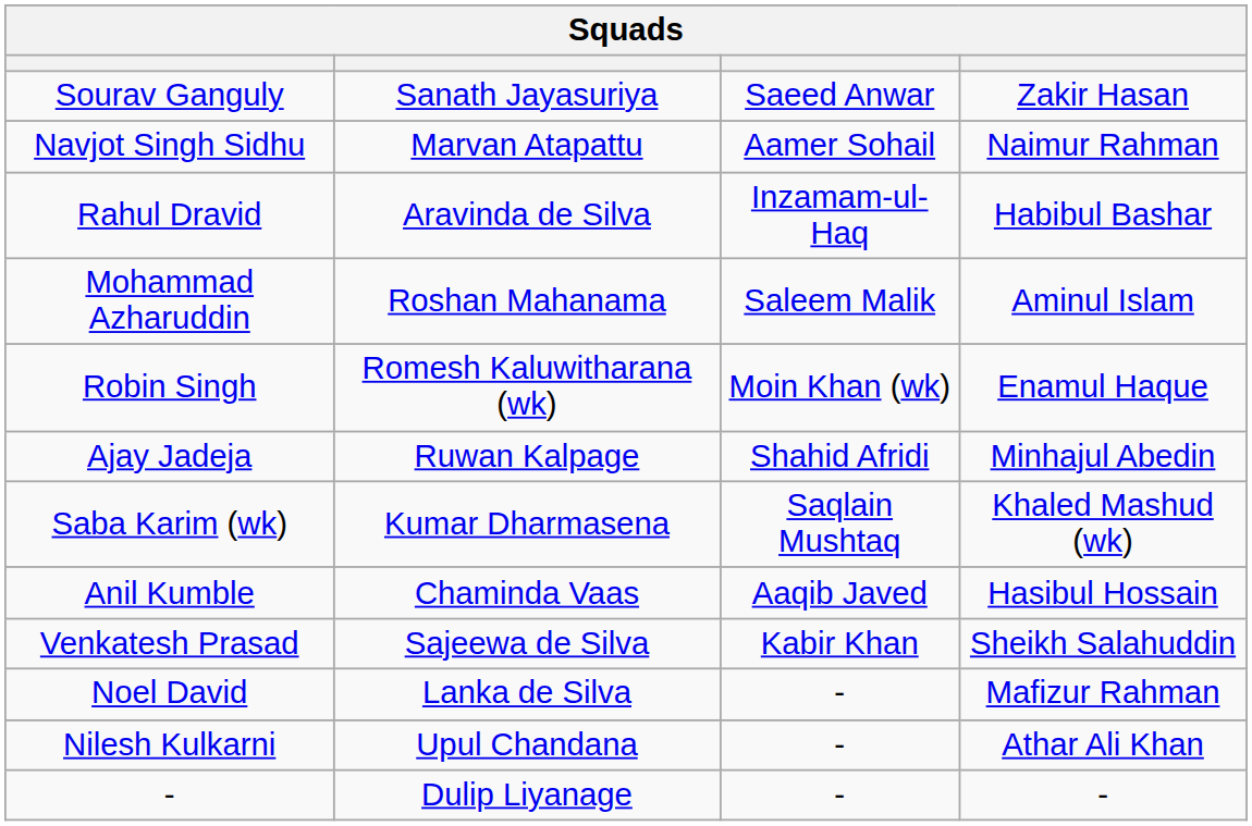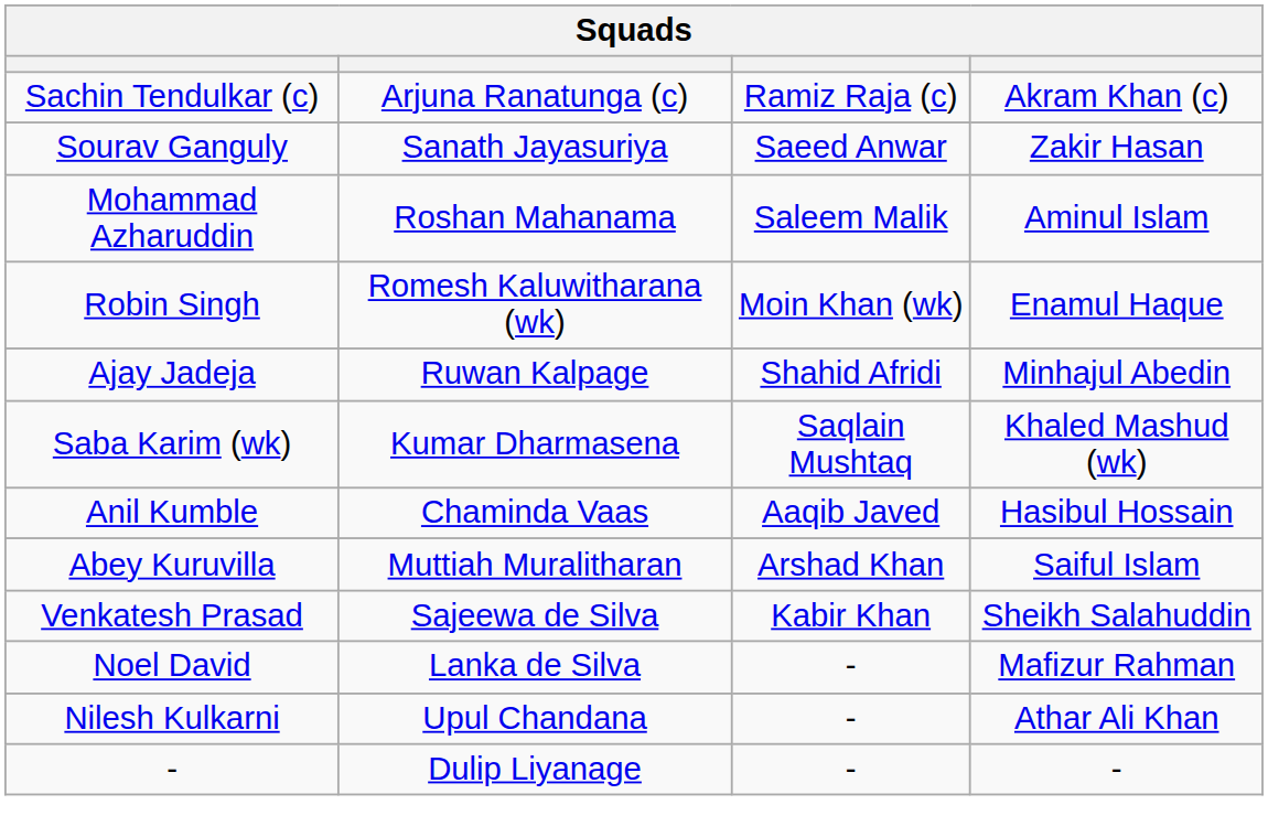 <table class="wikitable" style="text-align:center; width:auto; margin:auto">
 <tr>
 <th colspan=4>Squads</th>
 </tr>
 <tr>
 <th></th>
 <th></th>
 <th></th>
 <th></th>
 </tr>
 <tr>
+<td><a href='#'>Sachin Tendulkar</a> (<a href='#'>c</a>)</td>
+<td><a href='#'>Arjuna Ranatunga</a> (<a href='#'>c</a>)</td>
+<td><a href='#'>Ramiz Raja</a> (<a href='#'>c</a>)</td>
+<td><a href='#'>Akram Khan</a> (<a href='#'>c</a>)</td>
+</tr>
+<tr>
 <td><a href='#'>Sourav Ganguly</a></td>
 <td><a href='#'>Sanath Jayasuriya</a></td>
 <td><a href='#'>Saeed Anwar</a></td>
 <td><a href='#'>Zakir Hasan</a></td>
-</tr>
-<tr>
-<td><a href='#'>Navjot Singh Sidhu</a></td>
-<td><a href='#'>Marvan Atapattu</a></td>
-<td><a href='#'>Aamer Sohail</a></td>
-<td><a href='#'>Naimur Rahman</a></td>
-</tr>
-<tr>
-<td><a href='#'>Rahul Dravid</a></td>
-<td><a href='#'>Aravinda de Silva</a></td>
-<td><a href='#'>Inzamam-ul-Haq</a></td>
-<td><a href='#'>Habibul Bashar</a></td>
 </tr>
 <tr>
 <td><a href='#'>Mohammad Azharuddin</a></td>
 <td><a href='#'>Roshan Mahanama</a></td>
 <td><a href='#'>Saleem Malik</a></td>
 <td><a href='#'>Aminul Islam</a></td>
 </tr>
 <tr>
 <td><a href='#'>Robin Singh</a></td>
 <td><a href='#'>Romesh Kaluwitharana</a> (<a href='#'>wk</a>)</td>
 <td><a href='#'>Moin Khan</a> (<a href='#'>wk</a>)</td>
 <td><a href='#'>Enamul Haque</a></td>
 </tr>
 <tr>
 <td><a href='#'>Ajay Jadeja</a></td>
 <td><a href='#'>Ruwan Kalpage</a></td>
 <td><a href='#'>Shahid Afridi</a></td>
 <td><a href='#'>Minhajul Abedin</a></td>
 </tr>
 <tr>
 <td><a href='#'>Saba Karim</a> (<a href='#'>wk</a>)</td>
 <td><a href='#'>Kumar Dharmasena</a></td>
 <td><a href='#'>Saqlain Mushtaq</a></td>
 <td><a href='#'>Khaled Mashud</a> (<a href='#'>wk</a>)</td>
 </tr>
 <tr>
 <td><a href='#'>Anil Kumble</a></td>
 <td><a href='#'>Chaminda Vaas</a></td>
 <td><a href='#'>Aaqib Javed</a></td>
 <td><a href='#'>Hasibul Hossain</a></td>
 </tr>
 <tr>
+<td><a href='#'>Abey Kuruvilla</a></td>
+<td><a href='#'>Muttiah Muralitharan</a></td>
+<td><a href='#'>Arshad Khan</a></td>
+<td><a href='#'>Saiful Islam</a></td>
+</tr>
+<tr>
 <td><a href='#'>Venkatesh Prasad</a></td>
 <td><a href='#'>Sajeewa de Silva</a></td>
 <td><a href='#'>Kabir Khan</a></td>
 <td><a href='#'>Sheikh Salahuddin</a></td>
 </tr>
 <tr>
 <td><a href='#'>Noel David</a></td>
 <td><a href='#'>Lanka de Silva</a></td>
 <td>-</td>
 <td><a href='#'>Mafizur Rahman</a></td>
 </tr>
 <tr>
 <td><a href='#'>Nilesh Kulkarni</a></td>
 <td><a href='#'>Upul Chandana</a></td>
 <td>-</td>
 <td><a href='#'>Athar Ali Khan</a></td>
 </tr>
 <tr>
 <td>-</td>
 <td><a href='#'>Dulip Liyanage</a></td>
 <td>-</td>
 <td>-</td>
 </tr>
 </table>
